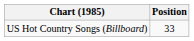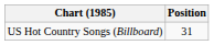 <table class="wikitable">
 <tr>
 <th>Chart (1985)</th>
 <th>Position</th>
 </tr>
 <tr>
 <td>US Hot Country Songs (<em>Billboard</em>)</td>
-<td align="center">33</td>
+<td align="center">31</td>
 </tr>
 </table>
